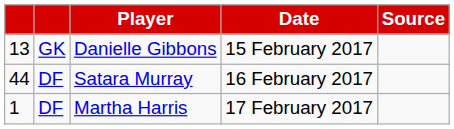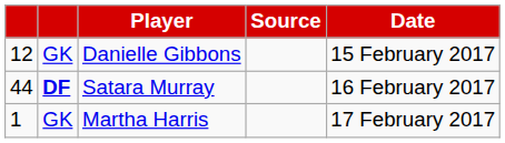 <table class="wikitable plainrowheaders sortable">
 <tr>
 <th style="background:#d50000; color:white; text-align:center;"></th>
 <th style="background:#d50000; color:white; text-align:center;"></th>
 <th style="background:#d50000; color:white; text-align:center; " scope=col><strong>Player</strong></th>
+<th style="background:#d50000; color:white; text-align:center;"><strong>Source</strong></th>
 <th style="background:#d50000; color:white; text-align:center; " scope=col><strong>Date</strong></th>
-<th style="background:#d50000; color:white; text-align:center;"><strong>Source</strong></th>
 </tr>
 <tr>
-<td>13</td>
+<td>12</td>
 <td><a href='#'>GK</a></td>
 <td> <a href='#'>Danielle Gibbons</a></td>
+<td></td>
 <td>15 February 2017</td>
-<td></td>
 </tr>
 <tr>
 <td>44</td>
-<td><a href='#'>DF</a></td>
+<td><strong><a href='#'>DF</a></strong></td>
 <td> <a href='#'>Satara Murray</a></td>
+<td></td>
 <td>16 February 2017</td>
-<td></td>
 </tr>
 <tr>
 <td>1</td>
-<td><a href='#'>DF</a></td>
+<td><a href='#'>GK</a></td>
 <td> <a href='#'>Martha Harris</a></td>
+<td></td>
 <td>17 February 2017</td>
-<td></td>
 </tr>
 </table>
